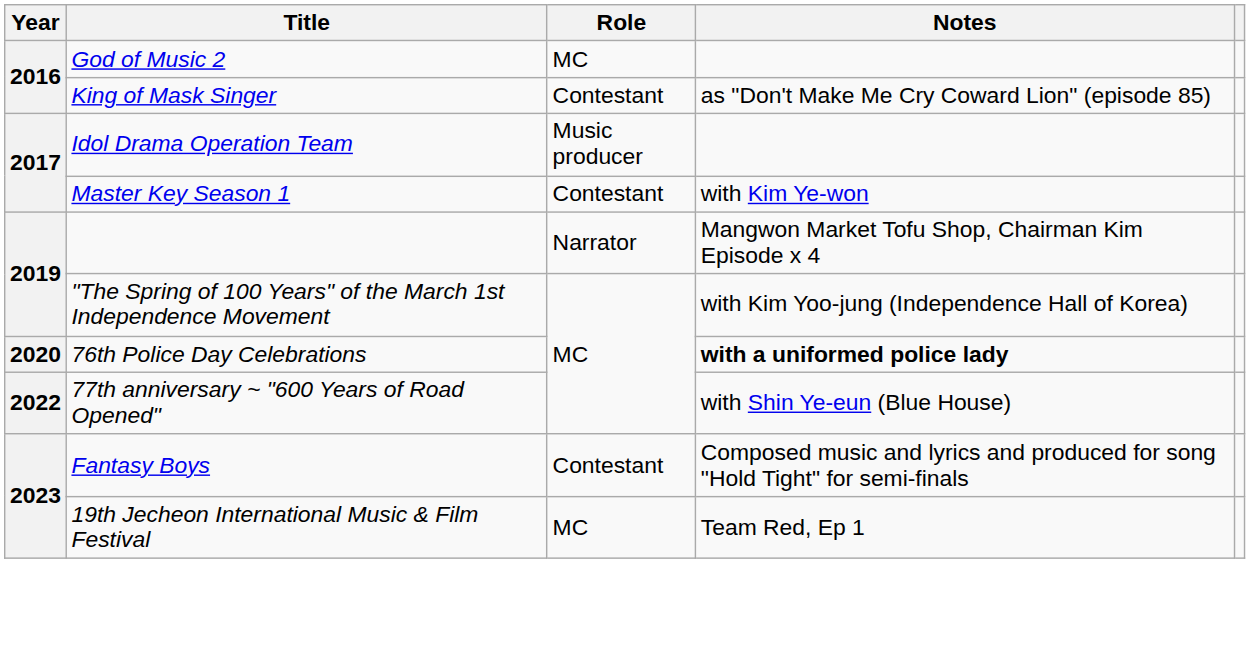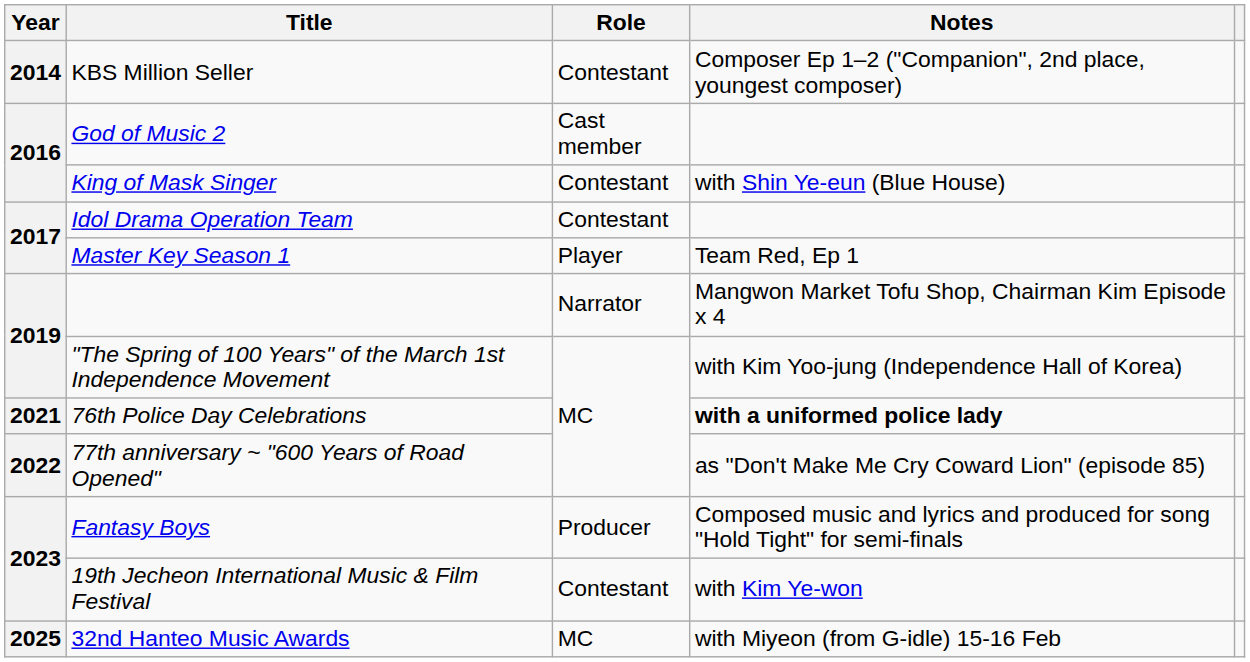 <table class="wikitable sortable plainrowheaders">
 <tr>
 <th scope="col">Year</th>
 <th scope="col">Title</th>
 <th scope="col">Role</th>
 <th scope="col">Notes</th>
 <th scope="col" class="unsortable"></th>
 </tr>
 <tr>
+<th scope="row">2014</th>
+<td>KBS Million Seller</td>
+<td>Contestant</td>
+<td>Composer Ep 1–2 ("Companion", 2nd place, youngest composer)</td>
+<td></td>
+</tr>
+<tr>
 <th scope="row" rowspan=2>2016</th>
 <td><em><a href='#'>God of Music 2</a></em></td>
-<td>MC</td>
+<td>Cast member</td>
 <td></td>
 <td></td>
 </tr>
 <tr>
 <td><em><a href='#'>King of Mask Singer</a></em></td>
 <td>Contestant</td>
-<td>as "Don't Make Me Cry Coward Lion" (episode 85)</td>
+<td>with <a href='#'>Shin Ye-eun</a>  (Blue House)</td>
 <td></td>
 </tr>
 <tr>
 <th scope="row" rowspan=2>2017</th>
 <td><em><a href='#'>Idol Drama Operation Team</a></em></td>
-<td>Music producer</td>
+<td>Contestant</td>
 <td></td>
 <td></td>
 </tr>
 <tr>
 <td><a href='#'><em>Master Key Season 1</em></a></td>
-<td>Contestant</td>
-<td>with <a href='#'>Kim Ye-won</a></td>
+<td>Player</td>
+<td>Team Red, Ep 1</td>
 <td></td>
 </tr>
 <tr>
 <th rowspan="2" scope="row">2019</th>
 <td><em></em></td>
 <td>Narrator</td>
 <td>Mangwon Market Tofu Shop, Chairman Kim Episode x 4</td>
 <td></td>
 </tr>
 <tr>
 <td><em>"The Spring of 100 Years" of the March 1st Independence Movement</em></td>
 <td rowspan="3">MC</td>
 <td>with Kim Yoo-jung (Independence Hall of Korea)</td>
 <td></td>
 </tr>
 <tr>
-<th scope="row">2020</th>
+<th scope="row">2021</th>
 <td><em>76th Police Day Celebrations</em></td>
 <td><strong>with a uniformed police lady</strong></td>
 <td></td>
 </tr>
 <tr>
 <th scope="row">2022</th>
 <td><em>77th anniversary  ~  "600 Years of Road Opened"</em></td>
-<td>with <a href='#'>Shin Ye-eun</a>  (Blue House)</td>
+<td>as "Don't Make Me Cry Coward Lion" (episode 85)</td>
 <td></td>
 </tr>
 <tr>
 <th rowspan="2" scope="row">2023</th>
 <td><em><a href='#'>Fantasy Boys</a></em></td>
-<td>Contestant</td>
+<td>Producer</td>
 <td>Composed music and lyrics and produced for song "Hold Tight" for semi-finals</td>
 <td></td>
 </tr>
 <tr>
 <td><em>19th Jecheon International Music & Film Festival</em></td>
+<td>Contestant</td>
+<td>with <a href='#'>Kim Ye-won</a></td>
+<td></td>
+</tr>
+<tr>
+<th scope="row">2025</th>
+<td><a href='#'>32nd Hanteo Music Awards</a></td>
 <td>MC</td>
-<td>Team Red, Ep 1</td>
+<td>with Miyeon (from G-idle)  15-16 Feb</td>
 <td></td>
 </tr>
 </table>
